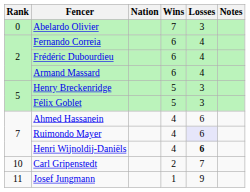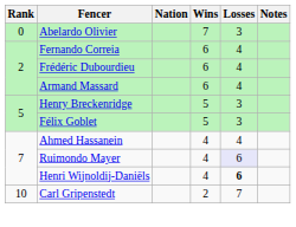 <table class="wikitable sortable" style="text-align:center">
 <tr>
 <th>Rank</th>
 <th>Fencer</th>
 <th>Nation</th>
 <th>Wins</th>
 <th>Losses</th>
 <th>Notes</th>
 </tr>
 <tr bgcolor=bbf3bb>
 <td>0</td>
 <td align=left><a href='#'>Abelardo Olivier</a></td>
 <td align=left></td>
 <td>7</td>
 <td>3</td>
 <td></td>
 </tr>
 <tr bgcolor=bbf3bb>
 <td rowspan=3>2</td>
 <td align=left><a href='#'>Fernando Correia</a></td>
 <td align=left></td>
 <td>6</td>
 <td>4</td>
 <td></td>
 </tr>
 <tr bgcolor=bbf3bb>
 <td align=left><a href='#'>Frédéric Dubourdieu</a></td>
 <td align=left></td>
 <td>6</td>
 <td>4</td>
 <td></td>
 </tr>
 <tr bgcolor=bbf3bb>
 <td align=left><a href='#'>Armand Massard</a></td>
 <td align=left></td>
 <td>6</td>
 <td>4</td>
 <td></td>
 </tr>
 <tr bgcolor=bbf3bb>
 <td rowspan=2>5</td>
 <td align=left><a href='#'>Henry Breckenridge</a></td>
 <td align=left></td>
 <td>5</td>
 <td>3</td>
 <td></td>
 </tr>
 <tr bgcolor=bbf3bb>
 <td align=left><a href='#'>Félix Goblet</a></td>
 <td align=left></td>
 <td>5</td>
 <td>3</td>
 <td></td>
 </tr>
 <tr>
 <td rowspan=3>7</td>
 <td align=left><a href='#'>Ahmed Hassanein</a></td>
 <td align=left></td>
 <td>4</td>
-<td>6</td>
+<td>4</td>
 <td></td>
 </tr>
 <tr>
 <td align=left><a href='#'>Ruimondo Mayer</a></td>
 <td align=left></td>
 <td>4</td>
 <td style="background: lavender;">6</td>
 <td></td>
 </tr>
 <tr>
 <td align=left><a href='#'>Henri Wijnoldij-Daniëls</a></td>
 <td align=left></td>
 <td>4</td>
 <td><strong>6</strong></td>
 <td></td>
 </tr>
 <tr>
 <td>10</td>
 <td align=left><a href='#'>Carl Gripenstedt</a></td>
 <td align=left></td>
 <td>2</td>
 <td>7</td>
 <td></td>
 </tr>
-<tr>
-<td>11</td>
-<td align=left><a href='#'>Josef Jungmann</a></td>
-<td align=left></td>
-<td>1</td>
-<td>9</td>
-<td></td>
-</tr>
 </table>
